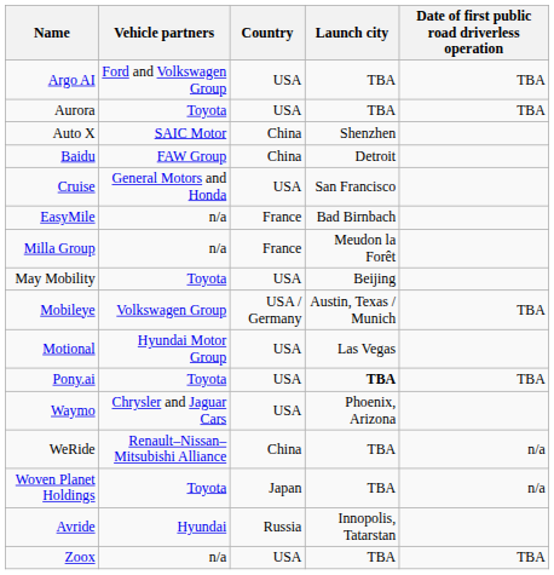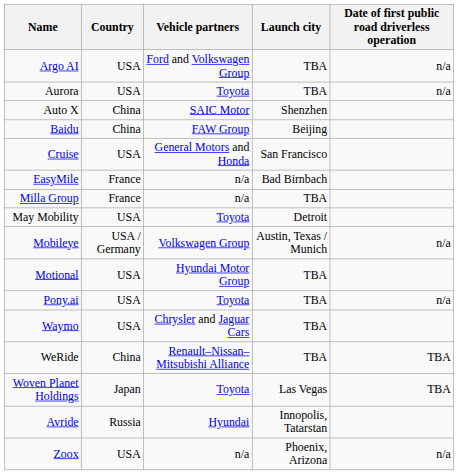 <table class="wikitable sortable" style="text-align:right;">
 <tr>
 <th>Name</th>
+<th>Country</th>
 <th>Vehicle partners</th>
-<th>Country</th>
 <th>Launch city</th>
 <th>Date of first public road driverless operation</th>
 </tr>
 <tr>
 <td><a href='#'>Argo AI</a></td>
+<td>USA</td>
 <td><a href='#'>Ford</a> and <a href='#'>Volkswagen Group</a></td>
-<td>USA</td>
 <td>TBA</td>
-<td>TBA</td>
+<td>n/a</td>
 </tr>
 <tr>
 <td>Aurora</td>
+<td>USA</td>
 <td><a href='#'>Toyota</a></td>
-<td>USA</td>
 <td>TBA</td>
-<td>TBA</td>
+<td>n/a</td>
 </tr>
 <tr>
 <td>Auto X</td>
+<td>China</td>
 <td><a href='#'>SAIC Motor</a></td>
-<td>China</td>
 <td>Shenzhen</td>
 <td></td>
 </tr>
 <tr>
 <td><a href='#'>Baidu</a></td>
+<td>China</td>
 <td><a href='#'>FAW Group</a></td>
-<td>China</td>
-<td>Detroit</td>
+<td>Beijing</td>
 <td></td>
 </tr>
 <tr>
 <td><a href='#'>Cruise</a></td>
+<td>USA</td>
 <td><a href='#'>General Motors</a> and <a href='#'>Honda</a></td>
-<td>USA</td>
 <td>San Francisco</td>
 <td></td>
 </tr>
 <tr>
 <td><a href='#'>EasyMile</a></td>
+<td>France</td>
 <td>n/a</td>
-<td>France</td>
 <td>Bad Birnbach</td>
 <td></td>
 </tr>
 <tr>
 <td><a href='#'>Milla Group</a></td>
+<td>France</td>
 <td>n/a</td>
-<td>France</td>
-<td>Meudon la Forêt</td>
+<td>TBA</td>
 <td></td>
 </tr>
 <tr>
 <td>May Mobility</td>
+<td>USA</td>
 <td><a href='#'>Toyota</a></td>
-<td>USA</td>
-<td>Beijing</td>
+<td>Detroit</td>
 <td></td>
 </tr>
 <tr>
 <td><a href='#'>Mobileye</a></td>
+<td>USA / Germany</td>
 <td><a href='#'>Volkswagen Group</a></td>
-<td>USA / Germany</td>
 <td>Austin, Texas / Munich</td>
-<td>TBA</td>
+<td>n/a</td>
 </tr>
 <tr>
 <td><a href='#'>Motional</a></td>
+<td>USA</td>
 <td><a href='#'>Hyundai Motor Group</a></td>
-<td>USA</td>
-<td>Las Vegas</td>
+<td>TBA</td>
 <td></td>
 </tr>
 <tr>
 <td><a href='#'>Pony.ai</a></td>
+<td>USA</td>
 <td><a href='#'>Toyota</a></td>
-<td>USA</td>
-<td><strong>TBA</strong></td>
 <td>TBA</td>
+<td>n/a</td>
 </tr>
 <tr>
 <td><a href='#'>Waymo</a></td>
+<td>USA</td>
 <td><a href='#'>Chrysler</a> and <a href='#'>Jaguar Cars</a></td>
-<td>USA</td>
-<td>Phoenix, Arizona</td>
+<td>TBA</td>
 <td></td>
 </tr>
 <tr>
 <td>WeRide</td>
+<td>China</td>
 <td><a href='#'>Renault–Nissan–Mitsubishi Alliance</a></td>
-<td>China</td>
 <td>TBA</td>
-<td>n/a</td>
+<td>TBA</td>
 </tr>
 <tr>
 <td><a href='#'>Woven Planet Holdings</a></td>
+<td>Japan</td>
 <td><a href='#'>Toyota</a></td>
-<td>Japan</td>
+<td>Las Vegas</td>
 <td>TBA</td>
-<td>n/a</td>
 </tr>
 <tr>
 <td><a href='#'>Avride</a></td>
+<td>Russia</td>
 <td><a href='#'>Hyundai</a></td>
-<td>Russia</td>
 <td>Innopolis, Tatarstan</td>
 <td></td>
 </tr>
 <tr>
 <td><a href='#'>Zoox</a></td>
+<td>USA</td>
 <td>n/a</td>
-<td>USA</td>
-<td>TBA</td>
-<td>TBA</td>
+<td>Phoenix, Arizona</td>
+<td>n/a</td>
 </tr>
 </table>
